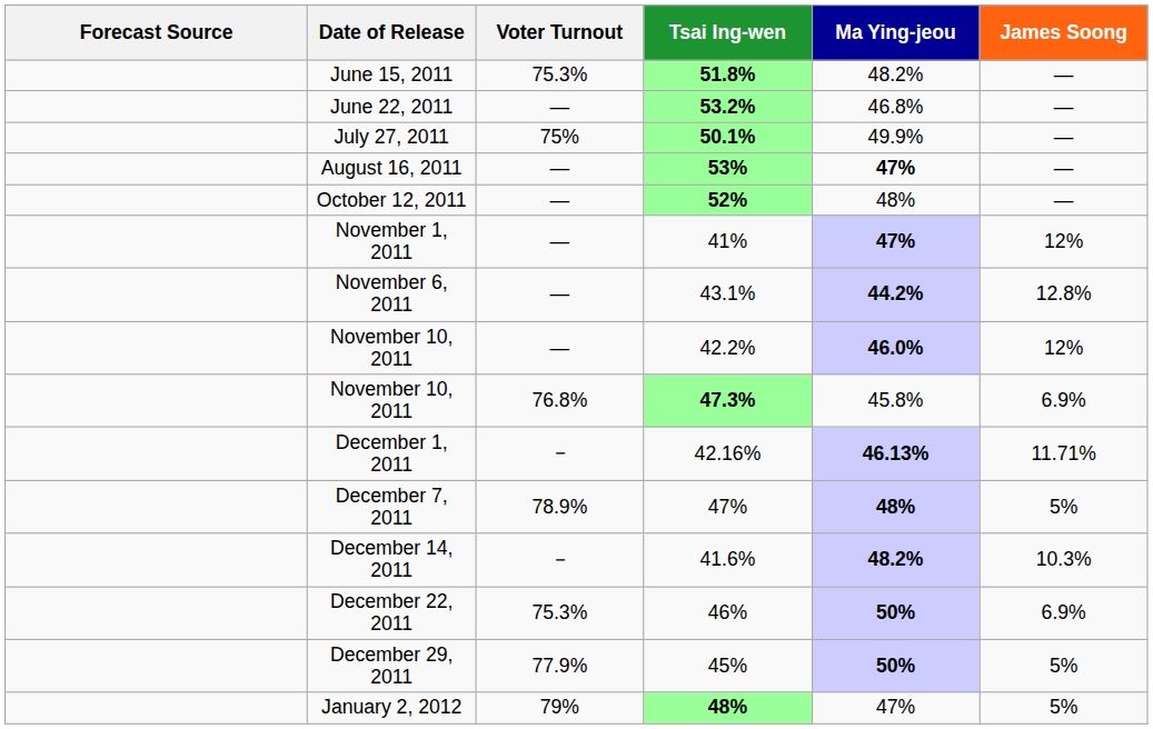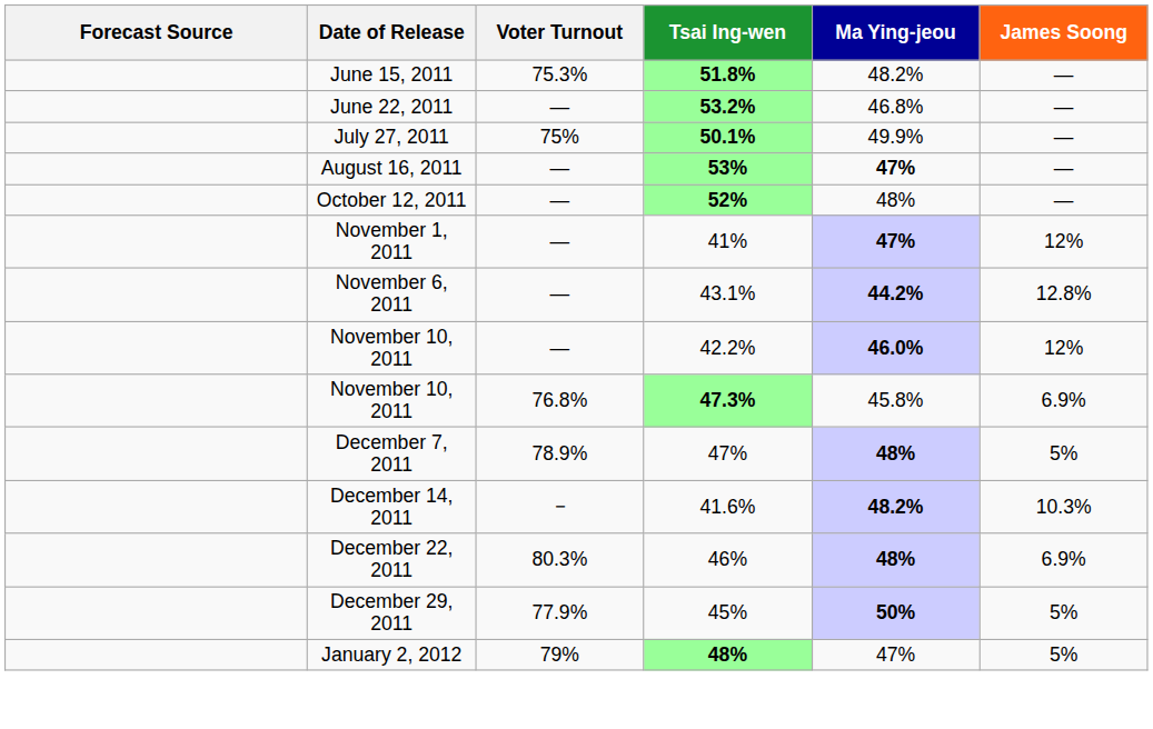 <table class="wikitable" style="text-align:center">
 <tr style="height:45px">
 <th style="width:240px;">Forecast Source</th>
 <th style="width:130px;">Date of Release</th>
 <th style="width:130px;">Voter Turnout</th>
 <th style="width:130px; background:#1B9431;color:white;">Tsai Ing-wen</th>
 <th style="width:130px; background:#000095;color:white;">Ma Ying-jeou</th>
 <th style="width:130px;background:#FF6310;color:white;">James Soong</th>
 </tr>
 <tr>
 <td align=left></td>
 <td>June 15, 2011</td>
 <td>75.3%</td>
 <td style="background-color:#99FF99"><strong>51.8%</strong></td>
 <td>48.2%</td>
 <td>—</td>
 </tr>
 <tr>
 <td align=left></td>
 <td>June 22, 2011</td>
 <td>—</td>
 <td style="background-color:#99FF99"><strong>53.2%</strong></td>
 <td>46.8%</td>
 <td>—</td>
 </tr>
 <tr>
 <td align=left></td>
 <td>July 27, 2011</td>
 <td>75%</td>
 <td style="background-color:#99FF99"><strong>50.1%</strong></td>
 <td>49.9%</td>
 <td>—</td>
 </tr>
 <tr>
 <td align=left></td>
 <td>August 16, 2011</td>
 <td>—</td>
 <td style="background-color:#99FF99"><strong>53%</strong></td>
 <td><strong>47%</strong></td>
 <td>—</td>
 </tr>
 <tr>
 <td align=left></td>
 <td>October 12, 2011</td>
 <td>—</td>
 <td style="background-color:#99FF99"><strong>52%</strong></td>
 <td>48%</td>
 <td>—</td>
 </tr>
 <tr>
 <td align=left></td>
 <td>November 1, 2011</td>
 <td>—</td>
 <td>41%</td>
 <td style="background-color:#CCCCFF"><strong>47%</strong></td>
 <td>12%</td>
 </tr>
 <tr>
 <td align=left></td>
 <td>November 6, 2011</td>
 <td>—</td>
 <td>43.1%</td>
 <td style="background-color:#CCCCFF"><strong>44.2%</strong></td>
 <td>12.8%</td>
 </tr>
 <tr>
 <td align=left></td>
 <td>November 10, 2011</td>
 <td>—</td>
 <td>42.2%</td>
 <td style="background-color:#CCCCFF"><strong>46.0%</strong></td>
 <td>12%</td>
 </tr>
 <tr>
 <td align=left></td>
 <td>November 10, 2011</td>
 <td>76.8%</td>
 <td style="background-color:#99FF99"><strong>47.3%</strong></td>
 <td>45.8%</td>
 <td>6.9%</td>
 </tr>
 <tr>
-<td align=left> </td>
-<td>December 1, 2011</td>
-<td>－</td>
-<td>42.16%</td>
-<td style="background-color:#CCCCFF"><strong>46.13%</strong></td>
-<td>11.71%</td>
-</tr>
-<tr>
 <td align=left></td>
 <td>December 7, 2011</td>
 <td>78.9%</td>
 <td>47%</td>
 <td style="background-color:#CCCCFF"><strong>48%</strong></td>
 <td>5%</td>
 </tr>
 <tr>
 <td align=left> </td>
 <td>December 14, 2011</td>
 <td>－</td>
 <td>41.6%</td>
 <td style="background-color:#CCCCFF"><strong>48.2%</strong></td>
 <td>10.3%</td>
 </tr>
 <tr>
 <td align=left></td>
 <td>December 22, 2011</td>
-<td>75.3%</td>
+<td>80.3%</td>
 <td>46%</td>
-<td style="background-color:#CCCCFF"><strong>50%</strong></td>
+<td style="background-color:#CCCCFF"><strong>48%</strong></td>
 <td>6.9%</td>
 </tr>
 <tr>
 <td align=left></td>
 <td>December 29, 2011</td>
 <td>77.9%</td>
 <td>45%</td>
 <td style="background-color:#CCCCFF"><strong>50%</strong></td>
 <td>5%</td>
 </tr>
 <tr>
 <td align=left></td>
 <td>January 2, 2012</td>
 <td>79%</td>
 <td style="background-color:#99FF99"><strong>48%</strong></td>
 <td>47%</td>
 <td>5%</td>
 </tr>
 </table>
